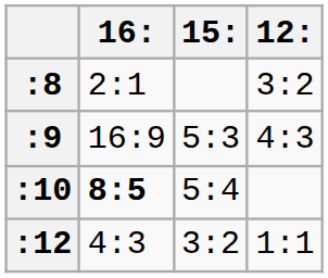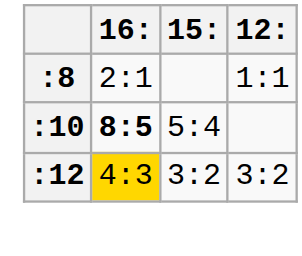 <table class="wikitable" align="right">
 <tr>
 <th></th>
 <th>16:</th>
 <th>15:</th>
 <th>12:<br></th>
 </tr>
 <tr>
 <th>:8 </th>
 <td>2:1</td>
 <td></td>
-<td>3:2</td>
-</tr>
-<tr>
-<th>:9</th>
-<td>16:9</td>
-<td>5:3</td>
-<td>4:3</td>
+<td>1:1</td>
 </tr>
 <tr>
 <th>:10</th>
 <td><strong>8:5</strong></td>
 <td>5:4</td>
 <td></td>
 </tr>
 <tr>
 <th>:12</th>
-<td>4:3</td>
+<td style="background: gold;">4:3</td>
 <td>3:2</td>
-<td>1:1</td>
+<td>3:2</td>
 </tr>
 </table>
